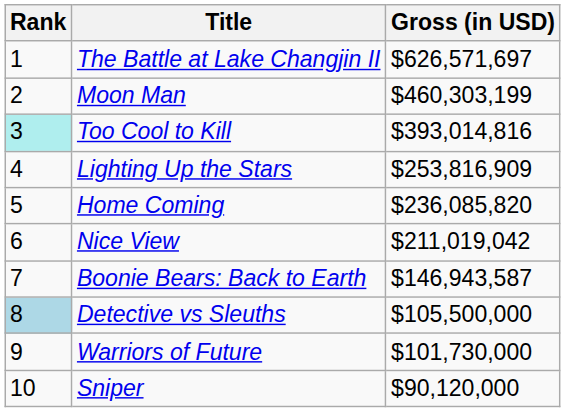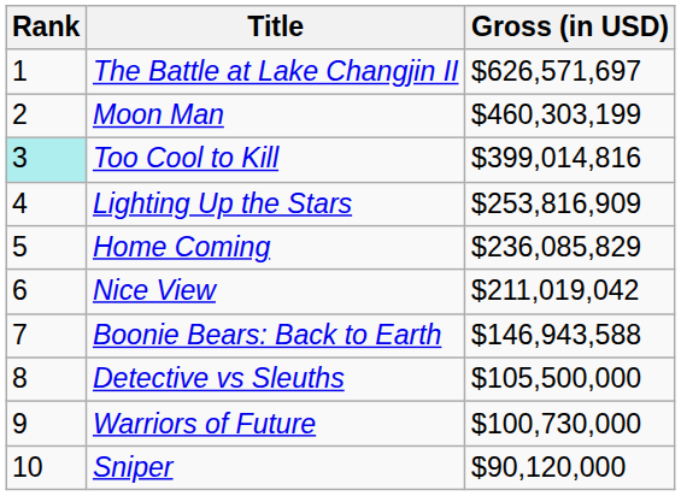 <table class="wikitable sortable" style="margin:auto; margin:auto;">
 <tr>
 <th>Rank</th>
 <th>Title</th>
 <th>Gross (in USD)</th>
 </tr>
 <tr>
 <td>1</td>
 <td><em><a href='#'>The Battle at Lake Changjin II</a></em></td>
 <td>$626,571,697</td>
 </tr>
 <tr>
 <td>2</td>
 <td><em><a href='#'>Moon Man</a></em></td>
 <td>$460,303,199</td>
 </tr>
 <tr>
 <td style="background: paleturquoise;">3</td>
 <td><em><a href='#'>Too Cool to Kill</a></em></td>
-<td>$393,014,816</td>
+<td>$399,014,816</td>
 </tr>
 <tr>
 <td>4</td>
 <td><em><a href='#'>Lighting Up the Stars</a></em></td>
 <td>$253,816,909</td>
 </tr>
 <tr>
 <td>5</td>
 <td><em><a href='#'>Home Coming</a></em></td>
-<td>$236,085,820</td>
+<td>$236,085,829</td>
 </tr>
 <tr>
 <td>6</td>
 <td><em><a href='#'>Nice View</a></em></td>
 <td>$211,019,042</td>
 </tr>
 <tr>
 <td>7</td>
 <td><em><a href='#'>Boonie Bears: Back to Earth</a></em></td>
-<td>$146,943,587</td>
+<td>$146,943,588</td>
 </tr>
 <tr>
-<td style="background: lightblue;">8</td>
+<td>8</td>
 <td><em><a href='#'>Detective vs Sleuths</a></em></td>
 <td>$105,500,000</td>
 </tr>
 <tr>
 <td>9</td>
 <td><em><a href='#'>Warriors of Future</a></em></td>
-<td>$101,730,000</td>
+<td>$100,730,000</td>
 </tr>
 <tr>
 <td>10</td>
 <td><em><a href='#'>Sniper</a></em></td>
 <td>$90,120,000</td>
 </tr>
 </table>
